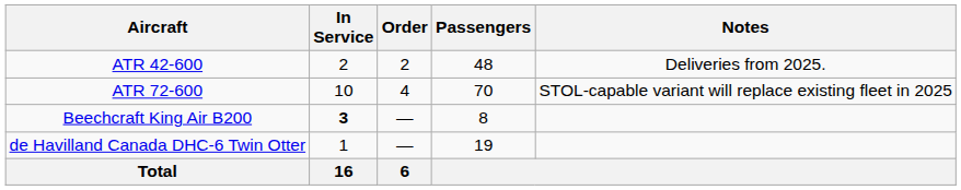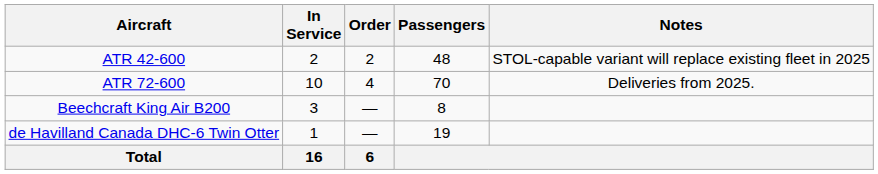 <table class="wikitable" style="text-align:center;margin:auto;">
 <tr>
 <th>Aircraft</th>
 <th>In<br>Service</th>
 <th>Order</th>
 <th>Passengers</th>
 <th>Notes</th>
 </tr>
 <tr>
 <td><a href='#'>ATR 42-600</a></td>
 <td>2</td>
 <td>2</td>
 <td>48</td>
-<td>Deliveries from 2025.</td>
+<td>STOL-capable variant will replace existing fleet in 2025</td>
 </tr>
 <tr>
 <td><a href='#'>ATR 72-600</a></td>
 <td>10</td>
 <td>4</td>
 <td>70</td>
-<td>STOL-capable variant will replace existing fleet in 2025</td>
+<td>Deliveries from 2025.</td>
 </tr>
 <tr>
 <td><a href='#'>Beechcraft King Air B200</a></td>
-<td><strong>3</strong></td>
+<td>3</td>
 <td>—</td>
 <td>8</td>
 <td></td>
 </tr>
 <tr>
 <td><a href='#'>de Havilland Canada DHC-6 Twin Otter</a></td>
 <td>1</td>
 <td>—</td>
 <td>19</td>
 <td></td>
 </tr>
 <tr>
 <th>Total</th>
 <th>16</th>
 <th>6</th>
 <th colspan="2"></th>
 </tr>
 </table>
